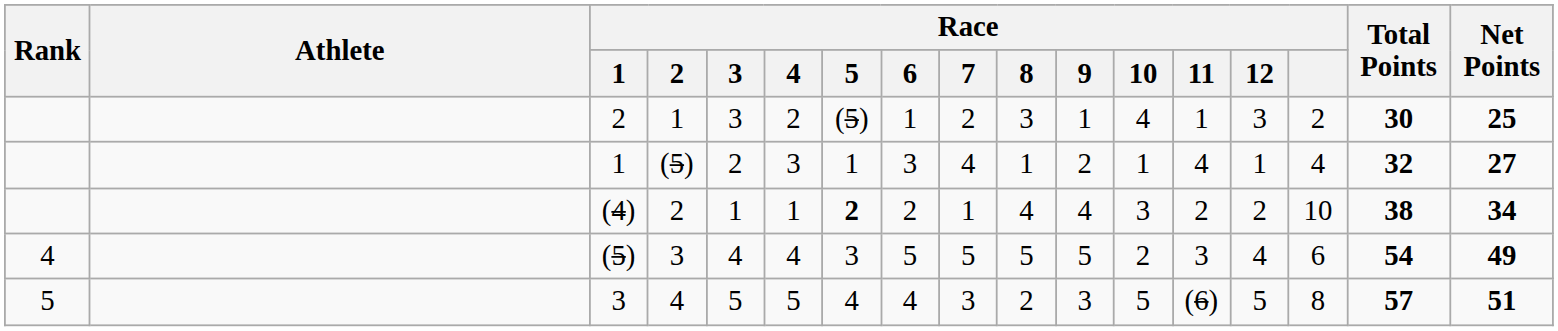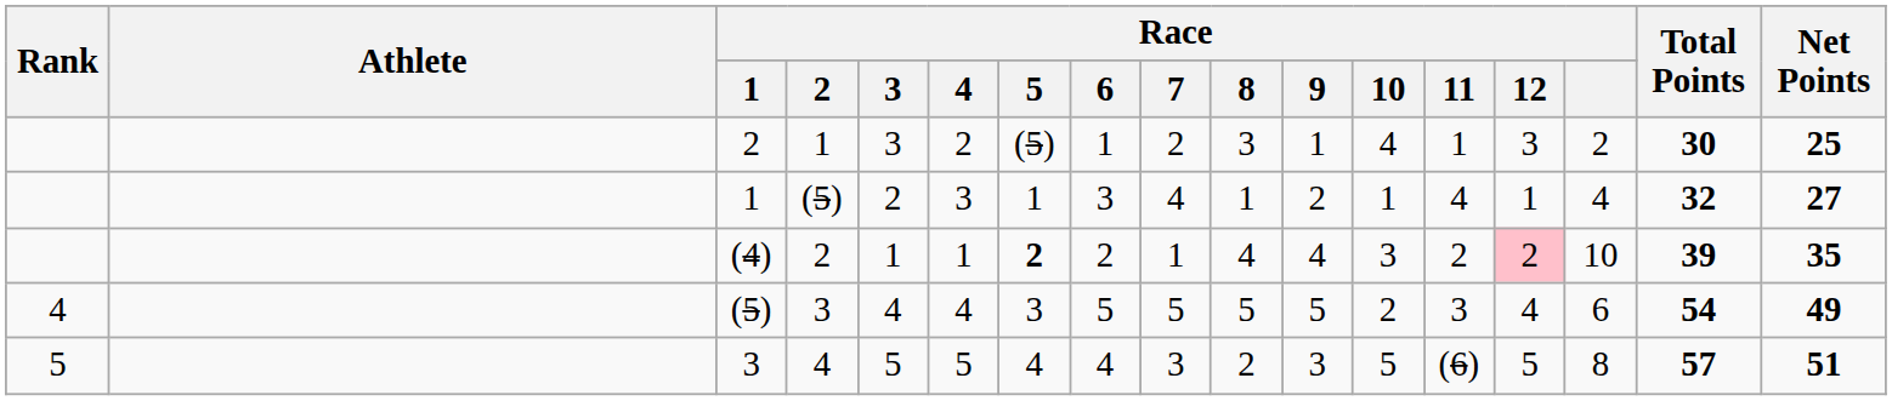 <table | class="wikitable" style="text-align:center">
 <tr>
 <th rowspan="2" width=40>Rank</th>
 <th rowspan="2" width=270>Athlete</th>
 <th colspan="13">Race</th>
 <th rowspan="2" width=50>Total Points</th>
 <th rowspan="2" width=50>Net Points</th>
 </tr>
 <tr>
 <th width=25>1</th>
 <th width=25>2</th>
 <th width=25>3</th>
 <th width=25>4</th>
 <th width=25>5</th>
 <th width=25>6</th>
 <th width=25>7</th>
 <th width=25>8</th>
 <th width=25>9</th>
 <th width=25>10</th>
 <th width=25>11</th>
 <th width=25>12</th>
 <th width=25></th>
 </tr>
 <tr>
 <td></td>
 <td align="left"></td>
 <td>2</td>
 <td>1</td>
 <td>3</td>
 <td>2</td>
 <td>(<s>5</s>)</td>
 <td>1</td>
 <td>2</td>
 <td>3</td>
 <td>1</td>
 <td>4</td>
 <td>1</td>
 <td>3</td>
 <td>2</td>
 <td><strong>30</strong></td>
 <td><strong>25</strong></td>
 </tr>
 <tr>
 <td></td>
 <td align="left"></td>
 <td>1</td>
 <td>(<s>5</s>)</td>
 <td>2</td>
 <td>3</td>
 <td>1</td>
 <td>3</td>
 <td>4</td>
 <td>1</td>
 <td>2</td>
 <td>1</td>
 <td>4</td>
 <td>1</td>
 <td>4</td>
 <td><strong>32</strong></td>
 <td><strong>27</strong></td>
 </tr>
 <tr>
 <td></td>
 <td align="left"></td>
 <td>(<s>4</s>)</td>
 <td>2</td>
 <td>1</td>
 <td>1</td>
 <td><strong>2</strong></td>
 <td>2</td>
 <td>1</td>
 <td>4</td>
 <td>4</td>
 <td>3</td>
 <td>2</td>
-<td>2</td>
+<td style="background: pink;">2</td>
 <td>10</td>
-<td><strong>38</strong></td>
-<td><strong>34</strong></td>
+<td><strong>39</strong></td>
+<td><strong>35</strong></td>
 </tr>
 <tr>
 <td>4</td>
 <td align="left"></td>
 <td>(<s>5</s>)</td>
 <td>3</td>
 <td>4</td>
 <td>4</td>
 <td>3</td>
 <td>5</td>
 <td>5</td>
 <td>5</td>
 <td>5</td>
 <td>2</td>
 <td>3</td>
 <td>4</td>
 <td>6</td>
 <td><strong>54</strong></td>
 <td><strong>49</strong></td>
 </tr>
 <tr>
 <td>5</td>
 <td align="left"></td>
 <td>3</td>
 <td>4</td>
 <td>5</td>
 <td>5</td>
 <td>4</td>
 <td>4</td>
 <td>3</td>
 <td>2</td>
 <td>3</td>
 <td>5</td>
 <td>(<s>6</s>)<br><s></s></td>
 <td>5</td>
 <td>8</td>
 <td><strong>57</strong></td>
 <td><strong>51</strong></td>
 </tr>
 </table>
